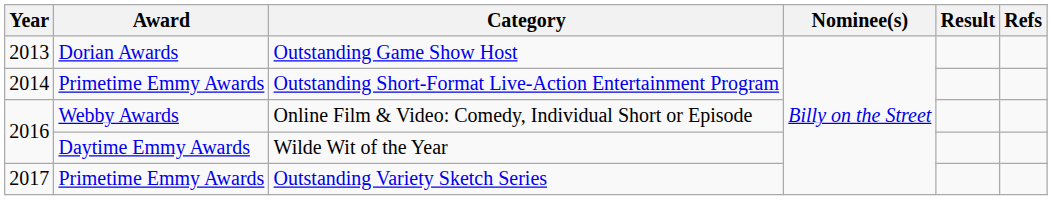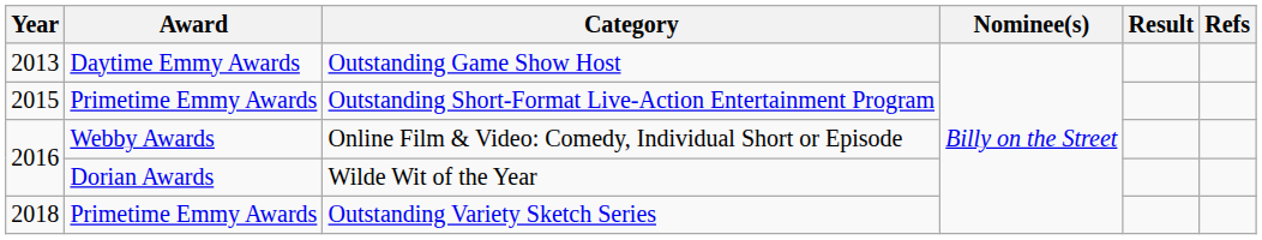 <table class="wikitable">
 <tr>
 <th>Year</th>
 <th>Award</th>
 <th>Category</th>
 <th>Nominee(s)</th>
 <th>Result</th>
 <th>Refs</th>
 </tr>
 <tr>
 <td>2013</td>
-<td><a href='#'>Dorian Awards</a></td>
+<td><a href='#'>Daytime Emmy Awards</a></td>
 <td><a href='#'>Outstanding Game Show Host</a></td>
 <td rowspan="5"><em><a href='#'>Billy on the Street</a></em></td>
 <td></td>
 <td></td>
 </tr>
 <tr>
-<td>2014</td>
+<td>2015</td>
 <td><a href='#'>Primetime Emmy Awards</a></td>
 <td><a href='#'>Outstanding Short-Format Live-Action Entertainment Program</a></td>
 <td></td>
 <td></td>
 </tr>
 <tr>
 <td rowspan="2">2016</td>
 <td><a href='#'>Webby Awards</a></td>
 <td>Online Film & Video: Comedy, Individual Short or Episode</td>
 <td></td>
 <td></td>
 </tr>
 <tr>
-<td><a href='#'>Daytime Emmy Awards</a></td>
+<td><a href='#'>Dorian Awards</a></td>
 <td>Wilde Wit of the Year</td>
 <td></td>
 <td></td>
 </tr>
 <tr>
-<td>2017</td>
+<td>2018</td>
 <td><a href='#'>Primetime Emmy Awards</a></td>
 <td><a href='#'>Outstanding Variety Sketch Series</a></td>
 <td></td>
 <td></td>
 </tr>
 </table>
